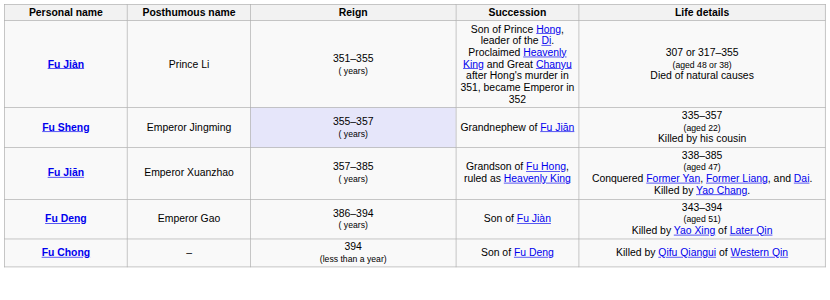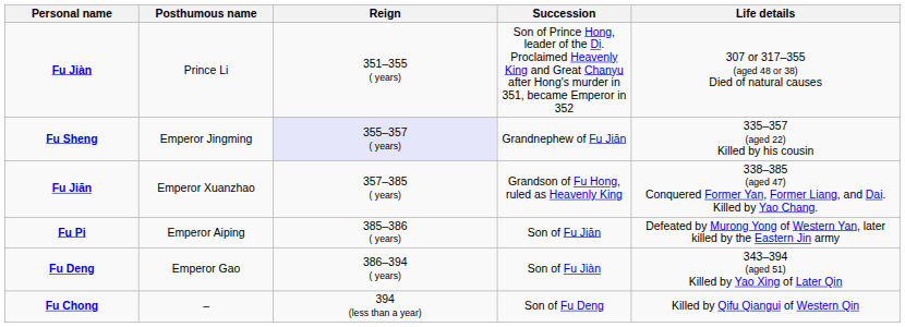 <table class="wikitable plainrowheaders" style="text-align:center; width:100%;">
 <tr>
 <th scope="col" width="15%">Personal name</th>
 <th scope="col" width="15%">Posthumous name</th>
 <th scope="col" width="25%">Reign</th>
 <th scope="col" width="15%">Succession</th>
 <th scope="col" width="30%">Life details</th>
 </tr>
 <tr>
 <td><strong><a href='#'>Fu Jiàn</a></strong><br></td>
 <td>Prince Li<br></td>
 <td>351–355<br><small>( years)</small><br><small></small></td>
 <td>Son of Prince <a href='#'>Hong</a>, leader of the <a href='#'>Di</a>. Proclaimed <a href='#'>Heavenly King</a> and Great <a href='#'>Chanyu</a> after Hong's murder in 351, became Emperor in 352</td>
 <td>307 or 317–355<br><small>(aged 48 or 38)</small><br>Died of natural causes</td>
 </tr>
 <tr>
 <td><strong><a href='#'>Fu Sheng</a></strong><br></td>
 <td>Emperor Jingming<br></td>
 <td style="background: lavender;">355–357<br><small>( years)</small><br><small></small></td>
 <td>Grandnephew of <a href='#'>Fu Jiān</a></td>
 <td>335–357<br><small>(aged 22)</small><br>Killed by his cousin</td>
 </tr>
 <tr>
 <td><strong><a href='#'>Fu Jiān</a></strong><br></td>
 <td>Emperor Xuanzhao<br></td>
 <td>357–385<br><small>( years)</small><br><small></small></td>
 <td>Grandson of <a href='#'>Fu Hong</a>, ruled as <a href='#'>Heavenly King</a></td>
 <td>338–385<br><small>(aged 47)</small><br>Conquered <a href='#'>Former Yan</a>, <a href='#'>Former Liang</a>, and <a href='#'>Dai</a>. Killed by <a href='#'>Yao Chang</a>.</td>
 </tr>
 <tr>
+<td><strong><a href='#'>Fu Pi</a></strong><br></td>
+<td>Emperor Aiping<br></td>
+<td>385–386<br><small>( years)</small><br><small></small></td>
+<td>Son of <a href='#'>Fu Jiān</a></td>
+<td>Defeated by <a href='#'>Murong Yong</a> of <a href='#'>Western Yan</a>, later killed by the <a href='#'>Eastern Jin</a> army</td>
+</tr>
+<tr>
 <td><strong><a href='#'>Fu Deng</a></strong><br></td>
 <td>Emperor Gao<br></td>
 <td>386–394<br><small>( years)</small><br><small></small></td>
 <td>Son of <a href='#'>Fu Jiàn</a></td>
 <td>343–394<br><small>(aged 51)</small><br>Killed by <a href='#'>Yao Xing</a> of <a href='#'>Later Qin</a></td>
 </tr>
 <tr>
 <td><strong><a href='#'>Fu Chong</a></strong><br></td>
 <td>–</td>
 <td>394<br><small>(less than a year)</small><br><small></small></td>
 <td>Son of <a href='#'>Fu Deng</a></td>
 <td>Killed by <a href='#'>Qifu Qiangui</a> of <a href='#'>Western Qin</a></td>
 </tr>
 </table>
